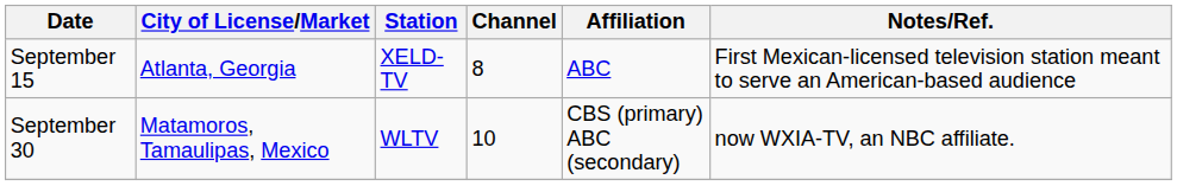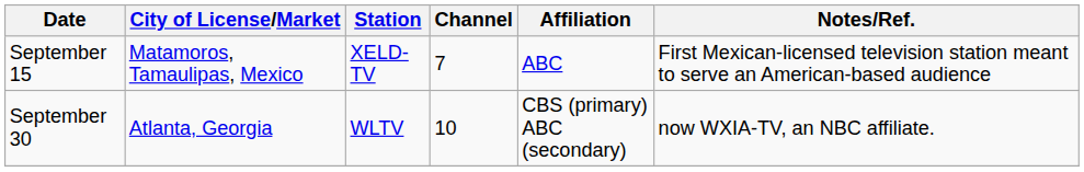 <table class="wikitable sortable">
 <tr>
 <th>Date</th>
 <th><a href='#'>City of License</a>/<a href='#'>Market</a></th>
 <th><a href='#'>Station</a></th>
 <th>Channel</th>
 <th>Affiliation</th>
 <th>Notes/Ref.</th>
 </tr>
 <tr>
 <td>September 15</td>
-<td><a href='#'>Atlanta, Georgia</a></td>
+<td><a href='#'>Matamoros</a>, <a href='#'>Tamaulipas</a>, <a href='#'>Mexico</a> <br> </td>
 <td><a href='#'>XELD-TV</a></td>
-<td>8</td>
+<td>7</td>
 <td><a href='#'>ABC</a></td>
 <td>First Mexican-licensed television station meant to serve an American-based audience</td>
 </tr>
 <tr>
 <td>September 30</td>
-<td><a href='#'>Matamoros</a>, <a href='#'>Tamaulipas</a>, <a href='#'>Mexico</a> <br> </td>
+<td><a href='#'>Atlanta, Georgia</a></td>
 <td><a href='#'>WLTV</a></td>
 <td>10</td>
 <td>CBS (primary) <br> ABC (secondary)</td>
 <td>now WXIA-TV, an NBC affiliate.</td>
 </tr>
 <tr>
 </tr>
 </table>
